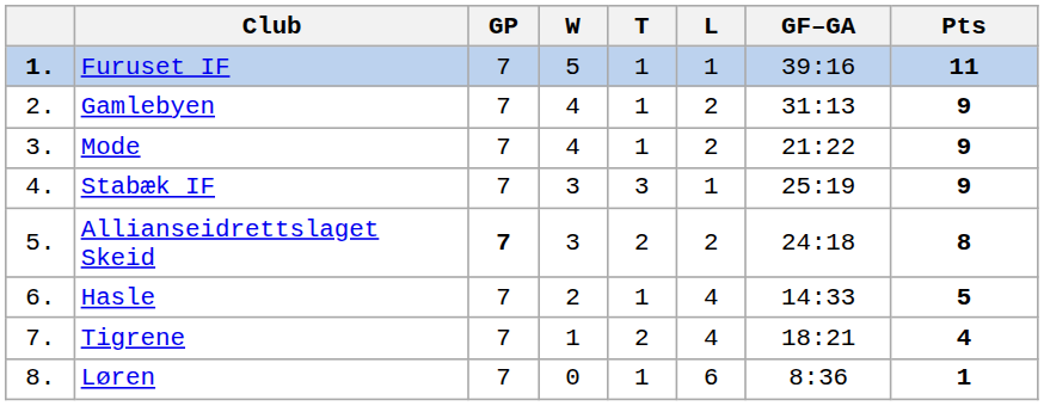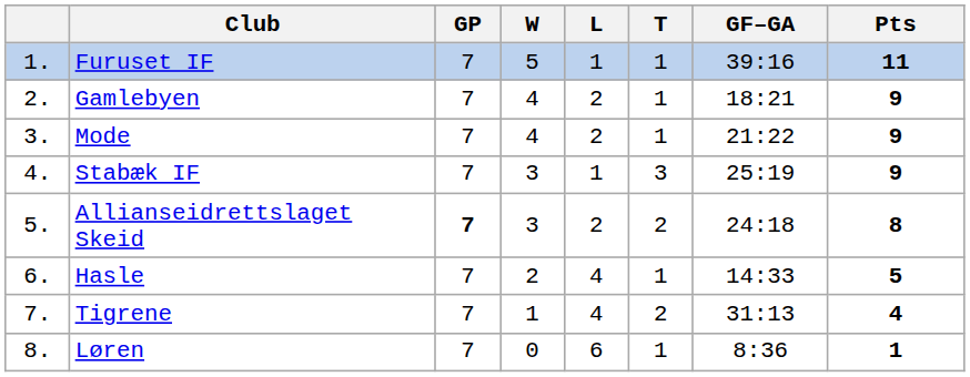 <table class="wikitable">
 <tr>
 <th width="30"></th>
 <th width="200">Club</th>
 <th width="30">GP</th>
 <th width="30">W</th>
+<th width="30">L</th>
 <th width="30">T</th>
-<th width="30">L</th>
 <th width="70">GF–GA</th>
 <th width="70">Pts</th>
 </tr>
 <tr bgcolor="#BCD2EE" align="center">
-<td><strong>1.</strong></td>
+<td>1.</td>
 <td align="left"><a href='#'>Furuset IF</a></td>
 <td>7</td>
 <td>5</td>
 <td>1</td>
 <td>1</td>
 <td>39:16</td>
 <td><strong>11</strong></td>
 </tr>
 <tr bgcolor="#FFFFFF" align="center">
 <td>2.</td>
 <td align="left"><a href='#'>Gamlebyen</a></td>
 <td>7</td>
 <td>4</td>
+<td>2</td>
 <td>1</td>
-<td>2</td>
-<td>31:13</td>
+<td>18:21</td>
 <td><strong>9</strong></td>
 </tr>
 <tr bgcolor="#FFFFFF" align="center">
 <td>3.</td>
 <td align="left"><a href='#'>Mode</a></td>
 <td>7</td>
 <td>4</td>
+<td>2</td>
 <td>1</td>
-<td>2</td>
 <td>21:22</td>
 <td><strong>9</strong></td>
 </tr>
 <tr bgcolor="#FFFFFF" align="center">
 <td>4.</td>
 <td align="left"><a href='#'>Stabæk IF</a></td>
 <td>7</td>
 <td>3</td>
+<td>1</td>
 <td>3</td>
-<td>1</td>
 <td>25:19</td>
 <td><strong>9</strong></td>
 </tr>
 <tr bgcolor="#FFFFFF" align="center">
 <td>5.</td>
 <td align="left"><a href='#'>Allianseidrettslaget Skeid</a></td>
 <td><strong>7</strong></td>
 <td>3</td>
 <td>2</td>
 <td>2</td>
 <td>24:18</td>
 <td><strong>8</strong></td>
 </tr>
 <tr bgcolor="#FFFFFF" align="center">
 <td>6.</td>
 <td align="left"><a href='#'>Hasle</a></td>
 <td>7</td>
 <td>2</td>
+<td>4</td>
 <td>1</td>
-<td>4</td>
 <td>14:33</td>
 <td><strong>5</strong></td>
 </tr>
 <tr bgcolor="#FFFFFF" align="center">
 <td>7.</td>
 <td align="left"><a href='#'>Tigrene</a></td>
 <td>7</td>
 <td>1</td>
+<td>4</td>
 <td>2</td>
-<td>4</td>
-<td>18:21</td>
+<td>31:13</td>
 <td><strong>4</strong></td>
 </tr>
 <tr bgcolor="#FFFFFF" align="center">
 <td>8.</td>
 <td align="left"><a href='#'>Løren</a></td>
 <td>7</td>
 <td>0</td>
+<td>6</td>
 <td>1</td>
-<td>6</td>
 <td>8:36</td>
 <td><strong>1</strong></td>
 </tr>
 </table>
